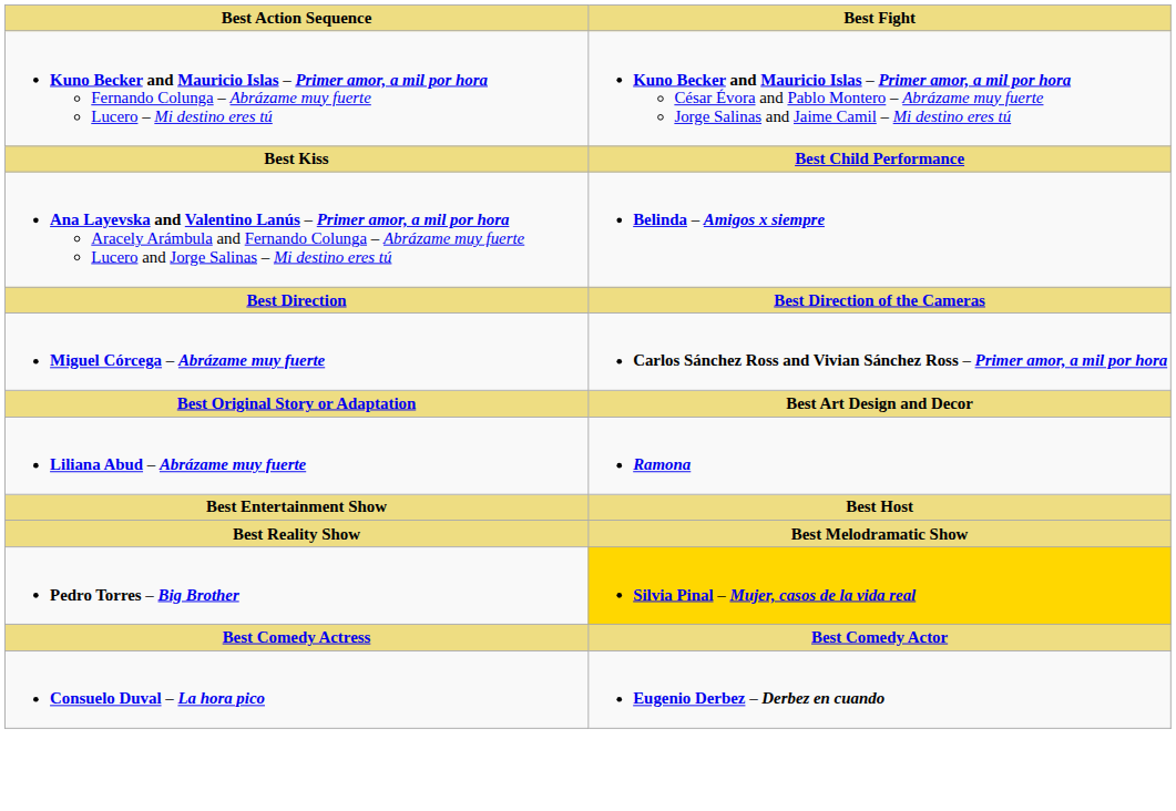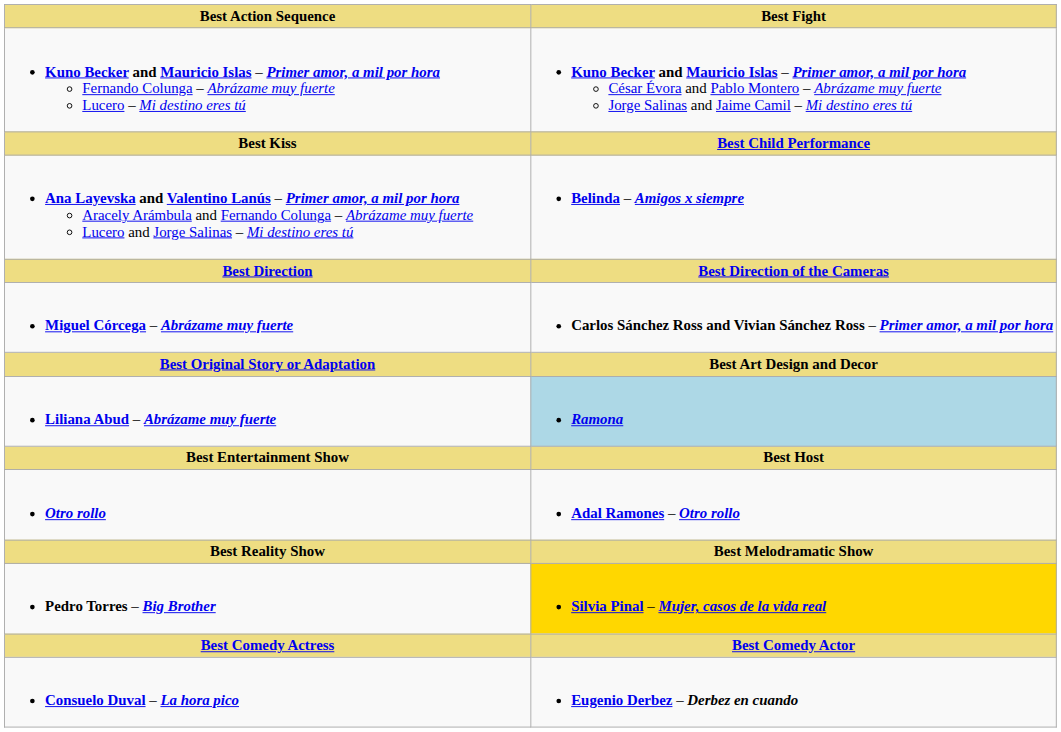 <table class="wikitable">
 <tr>
 <th style="background:#EEDD82; width:50%">Best Action Sequence</th>
 <th style="background:#EEDD82; width:50%">Best Fight</th>
 </tr>
 <tr>
 <td valign="top"><br><ul><li><strong><a href='#'>Kuno Becker</a> and <a href='#'>Mauricio Islas</a></strong> – <strong><em><a href='#'>Primer amor, a mil por hora</a></em></strong><ul><li><a href='#'>Fernando Colunga</a> – <em><a href='#'>Abrázame muy fuerte</a></em></li><li><a href='#'>Lucero</a> – <em><a href='#'>Mi destino eres tú</a></em></li></ul></li></ul></td>
 <td valign="top"><br><ul><li><strong><a href='#'>Kuno Becker</a> and <a href='#'>Mauricio Islas</a></strong> – <strong><em><a href='#'>Primer amor, a mil por hora</a></em></strong><ul><li><a href='#'>César Évora</a> and <a href='#'>Pablo Montero</a> – <em><a href='#'>Abrázame muy fuerte</a></em></li><li><a href='#'>Jorge Salinas</a> and <a href='#'>Jaime Camil</a> – <em><a href='#'>Mi destino eres tú</a></em></li></ul></li></ul></td>
 </tr>
 <tr>
 <th style="background:#EEDD82">Best Kiss</th>
 <th style="background:#EEDD82"><a href='#'>Best Child Performance</a></th>
 </tr>
 <tr>
 <td valign="top"><br><ul><li><strong><a href='#'>Ana Layevska</a> and <a href='#'>Valentino Lanús</a></strong> – <strong><em><a href='#'>Primer amor, a mil por hora</a></em></strong><ul><li><a href='#'>Aracely Arámbula</a> and <a href='#'>Fernando Colunga</a> – <em><a href='#'>Abrázame muy fuerte</a></em></li><li><a href='#'>Lucero</a> and <a href='#'>Jorge Salinas</a> – <em><a href='#'>Mi destino eres tú</a></em></li></ul></li></ul></td>
 <td valign="top"><br><ul><li><strong><a href='#'>Belinda</a></strong> – <strong><em><a href='#'>Amigos x siempre</a></em></strong></li></ul></td>
 </tr>
 <tr>
 <th style="background:#EEDD82; width:50%"><a href='#'>Best Direction</a></th>
 <th style="background:#EEDD82; width:50%"><a href='#'>Best Direction of the Cameras</a></th>
 </tr>
 <tr>
 <td valign="top"><br><ul><li><strong><a href='#'>Miguel Córcega</a></strong> – <strong><em><a href='#'>Abrázame muy fuerte</a></em></strong></li></ul></td>
 <td valign="top"><br><ul><li><strong>Carlos Sánchez Ross and Vivian Sánchez Ross</strong> – <strong><em><a href='#'>Primer amor, a mil por hora</a></em></strong></li></ul></td>
 </tr>
 <tr>
 <th style="background:#EEDD82; width:50%"><a href='#'>Best Original Story or Adaptation</a></th>
 <th style="background:#EEDD82; width:50%">Best Art Design and Decor</th>
 </tr>
 <tr>
 <td valign="top"><br><ul><li><strong><a href='#'>Liliana Abud</a></strong> – <strong><em><a href='#'>Abrázame muy fuerte</a></em></strong></li></ul></td>
-<td valign="top"><br><ul><li><strong><em><a href='#'>Ramona</a></em></strong></li></ul></td>
+<td valign="top" style="background: lightblue;"><br><ul><li><strong><em><a href='#'>Ramona</a></em></strong></li></ul></td>
 </tr>
 <tr>
 <th style="background:#EEDD82">Best Entertainment Show</th>
 <th style="background:#EEDD82">Best Host</th>
+</tr>
+<tr>
+<td valign="top"><br><ul><li><strong><em><a href='#'>Otro rollo</a></em></strong></li></ul></td>
+<td valign="top"><br><ul><li><strong><a href='#'>Adal Ramones</a></strong> – <strong><em><a href='#'>Otro rollo</a></em></strong></li></ul></td>
 </tr>
 <tr>
 <th style="background:#EEDD82">Best Reality Show</th>
 <th style="background:#EEDD82">Best Melodramatic Show</th>
 </tr>
 <tr>
 <td valign="top"><br><ul><li><strong>Pedro Torres</strong> – <strong><em><a href='#'>Big Brother</a></em></strong></li></ul></td>
 <td valign="top" style="background: gold;"><br><ul><li><strong><a href='#'>Silvia Pinal</a></strong> – <strong><em><a href='#'>Mujer, casos de la vida real</a></em></strong></li></ul></td>
 </tr>
 <tr>
 <th style="background:#EEDD82"><a href='#'>Best Comedy Actress</a></th>
 <th style="background:#EEDD82"><a href='#'>Best Comedy Actor</a></th>
 </tr>
 <tr>
 <td valign="top"><br><ul><li><strong><a href='#'>Consuelo Duval</a></strong> – <strong><em><a href='#'>La hora pico</a></em></strong></li></ul></td>
 <td valign="top"><br><ul><li><strong><a href='#'>Eugenio Derbez</a></strong> – <strong><em>Derbez en cuando</em></strong></li></ul></td>
 </tr>
 </table>
